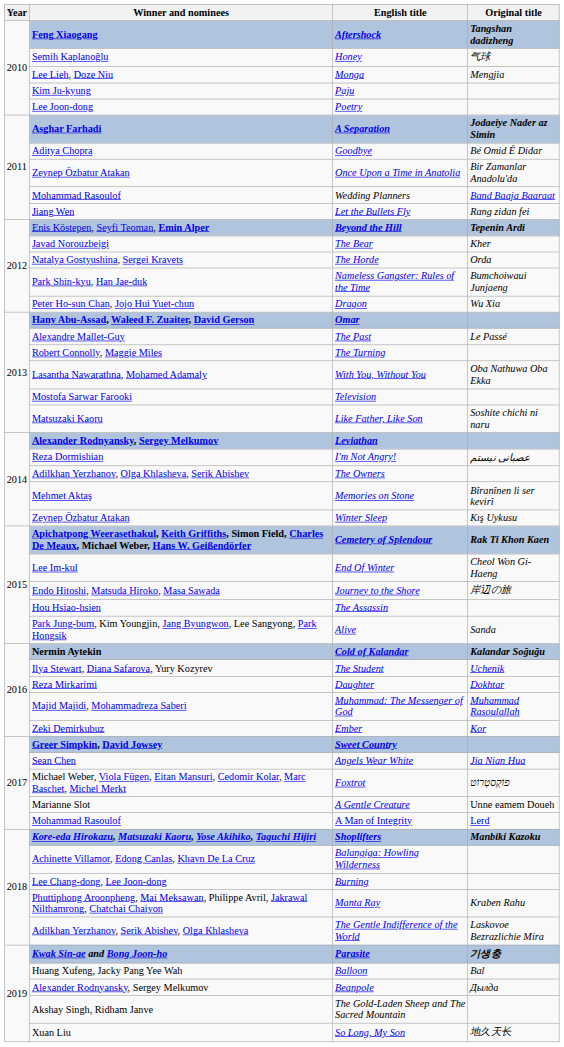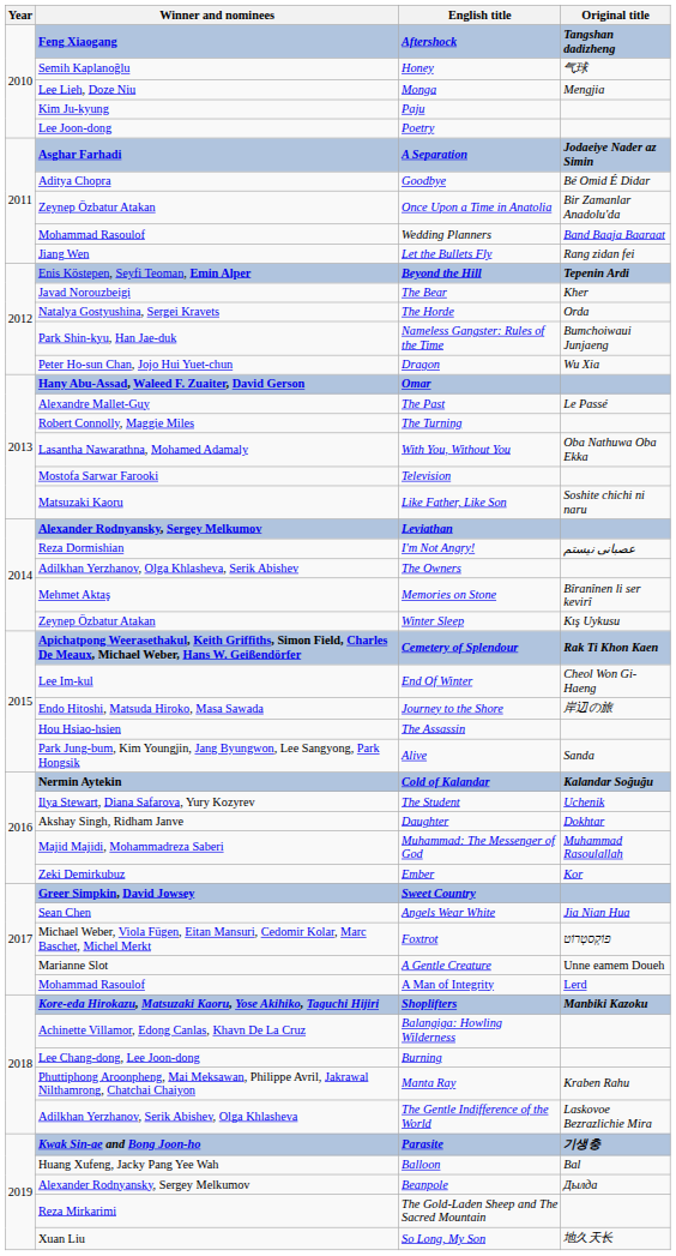 <table class="wikitable">
 <tr>
 <th>Year</th>
 <th>Winner and nominees</th>
 <th>English title</th>
 <th>Original title</th>
 </tr>
 <tr>
 <td rowspan="5">2010</td>
 <td style="background:#B0C4DE;"><strong> <a href='#'>Feng Xiaogang</a></strong></td>
 <td style="background:#B0C4DE;"><strong><em><a href='#'>Aftershock</a></em></strong></td>
 <td style="background:#B0C4DE;"><strong><em>Tangshan dadizheng</em></strong></td>
 </tr>
 <tr>
 <td>  <a href='#'>Semih Kaplanoğlu</a></td>
 <td><a href='#'><em>Honey</em></a></td>
 <td><em>气球</em></td>
 </tr>
 <tr>
 <td> <a href='#'>Lee Lieh</a>, <a href='#'>Doze Niu</a></td>
 <td><a href='#'><em>Monga</em></a></td>
 <td><em>Mengjia</em></td>
 </tr>
 <tr>
 <td> <a href='#'>Kim Ju-kyung</a></td>
 <td><a href='#'><em>Paju</em></a></td>
 <td></td>
 </tr>
 <tr>
 <td> <a href='#'>Lee Joon-dong</a></td>
 <td><a href='#'><em>Poetry</em></a></td>
 <td></td>
 </tr>
 <tr>
 <td rowspan="5">2011</td>
 <td style="background:#B0C4DE;"> <strong><a href='#'>Asghar Farhadi</a></strong></td>
 <td style="background:#B0C4DE;"><strong><em><a href='#'>A Separation</a></em></strong></td>
 <td style="background:#B0C4DE;"><strong><em>Jodaeiye Nader az Simin</em></strong></td>
 </tr>
 <tr>
 <td> <a href='#'>Aditya Chopra</a></td>
 <td><a href='#'><em>Goodbye</em></a></td>
 <td><em>Bé Omid É Didar</em></td>
 </tr>
 <tr>
 <td>  <a href='#'>Zeynep Özbatur Atakan</a></td>
 <td><em><a href='#'>Once Upon a Time in Anatolia</a></em></td>
 <td><em>Bir Zamanlar Anadolu'da</em></td>
 </tr>
 <tr>
 <td> <a href='#'>Mohammad Rasoulof</a></td>
 <td><em>Wedding Planners</em></td>
 <td><em><a href='#'>Band Baaja Baaraat</a></em></td>
 </tr>
 <tr>
 <td> <a href='#'>Jiang Wen</a></td>
 <td><em><a href='#'>Let the Bullets Fly</a></em></td>
 <td><em>Rang zidan fei</em></td>
 </tr>
 <tr>
 <td rowspan="5">2012</td>
 <td style="background:#B0C4DE;">  <a href='#'>Enis Köstepen</a>, <a href='#'>Seyfi Teoman</a>, <strong><a href='#'>Emin Alper</a></strong></td>
 <td style="background:#B0C4DE;"><strong><em><a href='#'>Beyond the Hill</a></em></strong></td>
 <td style="background:#B0C4DE;"><strong><em>Tepenin Ardi</em></strong></td>
 </tr>
 <tr>
 <td> <a href='#'>Javad Norouzbeigi</a></td>
 <td><a href='#'><em>The Bear</em></a></td>
 <td><em>Kher</em></td>
 </tr>
 <tr>
 <td> <a href='#'>Natalya Gostyushina</a>, <a href='#'>Sergei Kravets</a></td>
 <td><a href='#'><em>The Horde</em></a></td>
 <td><em>Orda</em></td>
 </tr>
 <tr>
 <td>  <a href='#'>Park Shin-kyu</a>, <a href='#'>Han Jae-duk</a></td>
 <td><em><a href='#'>Nameless Gangster: Rules of the Time</a></em></td>
 <td><em>Bumchoiwaui Junjaeng</em></td>
 </tr>
 <tr>
 <td> <a href='#'>Peter Ho-sun Chan</a>, <a href='#'>Jojo Hui Yuet-chun</a></td>
 <td><a href='#'><em>Dragon</em></a></td>
 <td><em>Wu Xia</em></td>
 </tr>
 <tr>
 <td rowspan="6">2013</td>
 <td style="background:#B0C4DE;">  <strong><a href='#'>Hany Abu-Assad</a>, <a href='#'>Waleed F. Zuaiter</a>, <a href='#'>David Gerson</a></strong></td>
 <td style="background:#B0C4DE;"><a href='#'><strong><em>Omar</em></strong></a></td>
 <td style="background:#B0C4DE;"></td>
 </tr>
 <tr>
 <td>  <a href='#'>Alexandre Mallet-Guy</a></td>
 <td><a href='#'><em>The Past</em></a></td>
 <td><em>Le Passé</em></td>
 </tr>
 <tr>
 <td>  <a href='#'>Robert Connolly</a>, <a href='#'>Maggie Miles</a></td>
 <td><a href='#'><em>The Turning</em></a></td>
 <td></td>
 </tr>
 <tr>
 <td>  <a href='#'>Lasantha Nawarathna</a>, <a href='#'>Mohamed Adamaly</a></td>
 <td><em><a href='#'>With You, Without You</a></em></td>
 <td><em>Oba Nathuwa Oba Ekka</em></td>
 </tr>
 <tr>
 <td> <a href='#'>Mostofa Sarwar Farooki</a></td>
 <td><a href='#'><em>Television</em></a></td>
 <td></td>
 </tr>
 <tr>
 <td> <a href='#'>Matsuzaki Kaoru</a></td>
 <td><a href='#'><em>Like Father, Like Son</em></a></td>
 <td><em>Soshite chichi ni naru</em></td>
 </tr>
 <tr>
 <td rowspan="5">2014</td>
 <td style="background:#B0C4DE;"> <strong><a href='#'>Alexander Rodnyansky</a>, <a href='#'>Sergey Melkumov</a></strong></td>
 <td style="background:#B0C4DE;"><a href='#'><strong><em>Leviathan</em></strong></a></td>
 <td style="background:#B0C4DE;"></td>
 </tr>
 <tr>
 <td> <a href='#'>Reza Dormishian</a></td>
 <td><em><a href='#'>I'm Not Angry!</a></em></td>
 <td><em>عصبانی نیستم</em></td>
 </tr>
 <tr>
 <td>  <a href='#'>Adilkhan Yerzhanov</a>, <a href='#'>Olga Khlasheva</a>, <a href='#'>Serik Abishev</a></td>
 <td><em><a href='#'>The Owners</a></em></td>
 <td></td>
 </tr>
 <tr>
 <td>   <a href='#'>Mehmet Aktaş</a></td>
 <td><em><a href='#'>Memories on Stone</a></em></td>
 <td><em>Bîranînen li ser kevirî</em></td>
 </tr>
 <tr>
 <td>   <a href='#'>Zeynep Özbatur Atakan</a></td>
 <td><a href='#'><em>Winter Sleep</em></a></td>
 <td><em>Kış Uykusu</em></td>
 </tr>
 <tr>
 <td rowspan="5">2015</td>
 <td style="background:#B0C4DE;">     <strong><a href='#'>Apichatpong Weerasethakul</a>, <a href='#'>Keith Griffiths</a>, Simon Field, <a href='#'>Charles De Meaux</a>, Michael Weber, <a href='#'>Hans W. Geißendörfer</a></strong></td>
 <td style="background:#B0C4DE;"><strong><em><a href='#'>Cemetery of Splendour</a></em></strong></td>
 <td style="background:#B0C4DE;"><strong><em>Rak Ti Khon Kaen</em></strong></td>
 </tr>
 <tr>
 <td> <a href='#'>Lee Im-kul</a></td>
 <td><em><a href='#'>End Of Winter</a></em></td>
 <td><em>Cheol Won Gi-Haeng</em></td>
 </tr>
 <tr>
 <td>   <a href='#'>Endo Hitoshi</a>, <a href='#'>Matsuda Hiroko</a>, <a href='#'>Masa Sawada</a></td>
 <td><em><a href='#'>Journey to the Shore</a></em></td>
 <td><em>岸辺の旅</em></td>
 </tr>
 <tr>
 <td>   <a href='#'>Hou Hsiao-hsien</a></td>
 <td><a href='#'><em>The Assassin</em></a></td>
 <td></td>
 </tr>
 <tr>
 <td> <a href='#'>Park Jung-bum</a>, Kim Youngjin, <a href='#'>Jang Byungwon</a>, Lee Sangyong, <a href='#'>Park Hongsik</a></td>
 <td><em><a href='#'>Alive</a></em></td>
 <td><em>Sanda</em></td>
 </tr>
 <tr>
 <td rowspan="5">2016</td>
 <td style="background:#B0C4DE;">  <strong>Nermin Aytekin</strong></td>
 <td style="background:#B0C4DE;"><strong><em><a href='#'>Cold of Kalandar</a></em></strong></td>
 <td style="background:#B0C4DE;"><strong><em>Kalandar Soğuğu</em></strong></td>
 </tr>
 <tr>
 <td> <a href='#'>Ilya Stewart</a>, <a href='#'>Diana Safarova</a>, Yury Kozyrev</td>
 <td><a href='#'><em>The Student</em></a></td>
 <td><a href='#'><em>Uchenik</em></a></td>
 </tr>
 <tr>
-<td> <a href='#'>Reza Mirkarimi</a></td>
+<td> Akshay Singh, Ridham Janve</td>
 <td><a href='#'><em>Daughter</em></a></td>
 <td><a href='#'><em>Dokhtar</em></a></td>
 </tr>
 <tr>
 <td> <a href='#'>Majid Majidi</a>, <a href='#'>Mohammadreza Saberi</a></td>
 <td><a href='#'><em>Muhammad: The Messenger of God</em></a></td>
 <td><a href='#'><em>Muhammad Rasoulallah</em></a></td>
 </tr>
 <tr>
 <td>  <a href='#'>Zeki Demirkubuz</a></td>
 <td><a href='#'><em>Ember</em></a></td>
 <td><a href='#'><em>Kor</em></a></td>
 </tr>
 <tr>
 <td rowspan="5">2017</td>
 <td style="background:#B0C4DE;"> <strong><a href='#'>Greer Simpkin</a>, <a href='#'>David Jowsey</a></strong></td>
 <td style="background:#B0C4DE;"><a href='#'><strong><em>Sweet Country</em></strong></a></td>
 <td style="background:#B0C4DE;"></td>
 </tr>
 <tr>
 <td>  <a href='#'>Sean Chen</a></td>
 <td><em><a href='#'>Angels Wear White</a></em></td>
 <td><a href='#'><em>Jia Nian Hua</em></a></td>
 </tr>
 <tr>
 <td>    Michael Weber, <a href='#'>Viola Fügen</a>, <a href='#'>Eitan Mansuri</a>, <a href='#'>Cedomir Kolar</a>, <a href='#'>Marc Baschet</a>, <a href='#'>Michel Merkt</a></td>
 <td><a href='#'><em>Foxtrot</em></a></td>
 <td><em>פוֹקְסטְרוֹט</em></td>
 </tr>
 <tr>
 <td>    Marianne Slot</td>
 <td><a href='#'><em>A Gentle Creature</em></a></td>
 <td>Unne eamem Doueh</td>
 </tr>
 <tr>
 <td> <a href='#'>Mohammad Rasoulof</a></td>
 <td><a href='#'>A Man of Integrity</a></td>
 <td><a href='#'>Lerd</a></td>
 </tr>
 <tr>
 <td rowspan="5">2018</td>
 <td style="background:#B0C4DE;"> <strong><em><a href='#'>Kore-eda Hirokazu</a>, <a href='#'>Matsuzaki Kaoru</a>, <a href='#'>Yose Akihiko</a>, <a href='#'>Taguchi Hijiri</a></em></strong></td>
 <td style="background:#B0C4DE;"><strong><em><a href='#'>Shoplifters</a></em></strong></td>
 <td style="background:#B0C4DE;"><strong><em>Manbiki Kazoku</em></strong></td>
 </tr>
 <tr>
 <td>  <a href='#'>Achinette Villamor</a>, <a href='#'>Edong Canlas</a>, <a href='#'>Khavn De La Cruz</a></td>
 <td><em><a href='#'>Balangiga: Howling Wilderness</a></em></td>
 <td></td>
 </tr>
 <tr>
 <td>  <a href='#'>Lee Chang-dong</a>, <a href='#'>Lee Joon-dong</a></td>
 <td><a href='#'><em>Burning</em></a></td>
 <td></td>
 </tr>
 <tr>
 <td>   <a href='#'>Phuttiphong Aroonpheng</a>, <a href='#'>Mai Meksawan</a>, Philippe Avril, <a href='#'>Jakrawal Nilthamrong</a>, <a href='#'>Chatchai Chaiyon</a></td>
 <td><a href='#'><em>Manta Ray</em></a></td>
 <td><em>Kraben Rahu</em></td>
 </tr>
 <tr>
 <td>   <a href='#'>Adilkhan Yerzhanov</a>, <a href='#'>Serik Abishev</a>, <a href='#'>Olga Khlasheva</a></td>
 <td><em><a href='#'>The Gentle Indifference of the World</a></em></td>
 <td><em>Laskovoe Bezrazlichie Mira</em></td>
 </tr>
 <tr>
 <td rowspan="5">2019</td>
 <td style="background:#B0C4DE;"> <strong><em><a href='#'>Kwak Sin-ae</a> and <a href='#'>Bong Joon-ho</a></em></strong></td>
 <td style="background:#B0C4DE;"><strong><em><a href='#'>Parasite</a></em></strong></td>
 <td style="background:#B0C4DE;"><strong><em>기생충</em></strong></td>
 </tr>
 <tr>
 <td> Huang Xufeng, Jacky Pang Yee Wah</td>
 <td><em><a href='#'>Balloon</a></em></td>
 <td><em>Bal</em></td>
 </tr>
 <tr>
 <td> <a href='#'>Alexander Rodnyansky</a>, Sergey Melkumov</td>
 <td><em><a href='#'>Beanpole</a></em></td>
 <td><em>Дылда</em></td>
 </tr>
 <tr>
-<td> Akshay Singh, Ridham Janve</td>
+<td> <a href='#'>Reza Mirkarimi</a></td>
 <td><em>The Gold-Laden Sheep and The Sacred Mountain</em></td>
 <td></td>
 </tr>
 <tr>
 <td> Xuan Liu</td>
 <td><em><a href='#'>So Long, My Son</a></em></td>
 <td><em>地久天长</em></td>
 </tr>
 </table>
